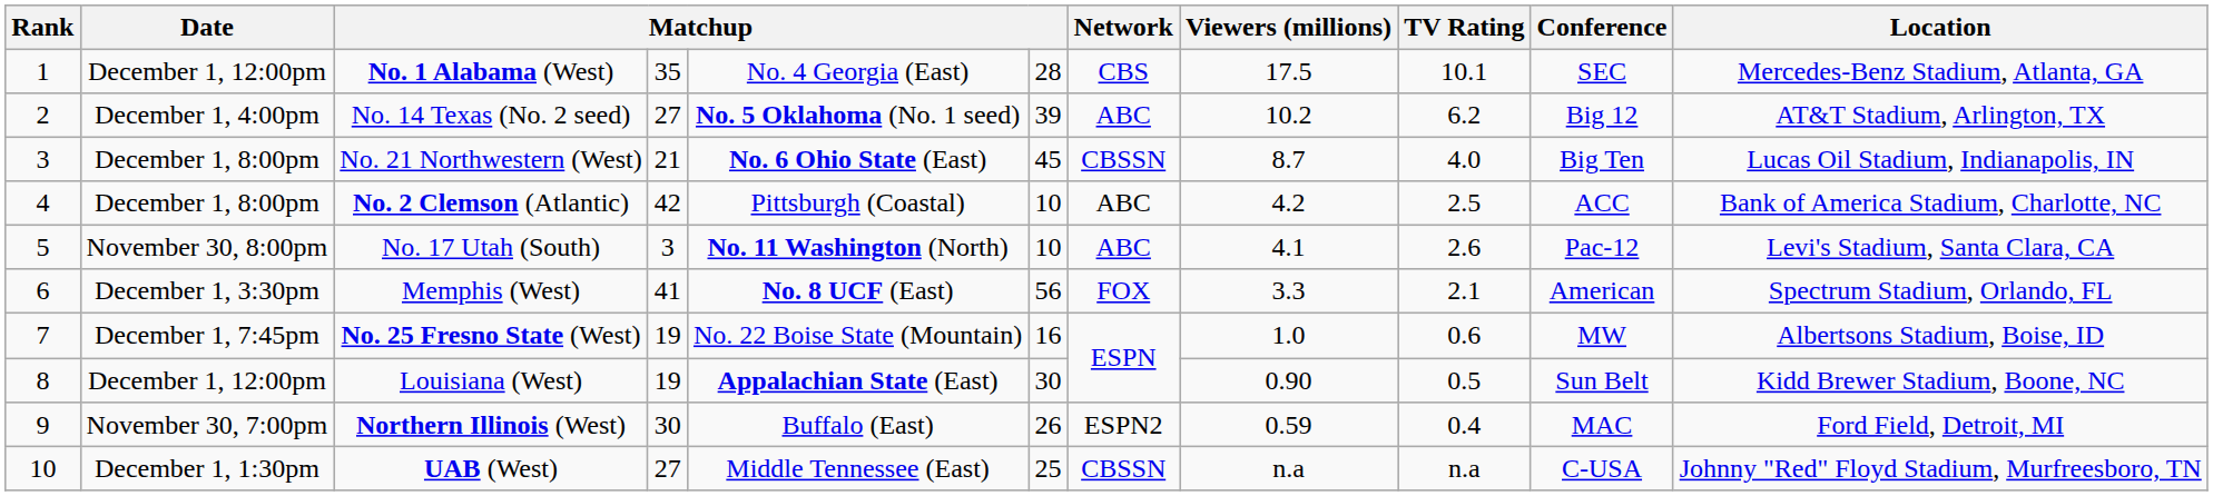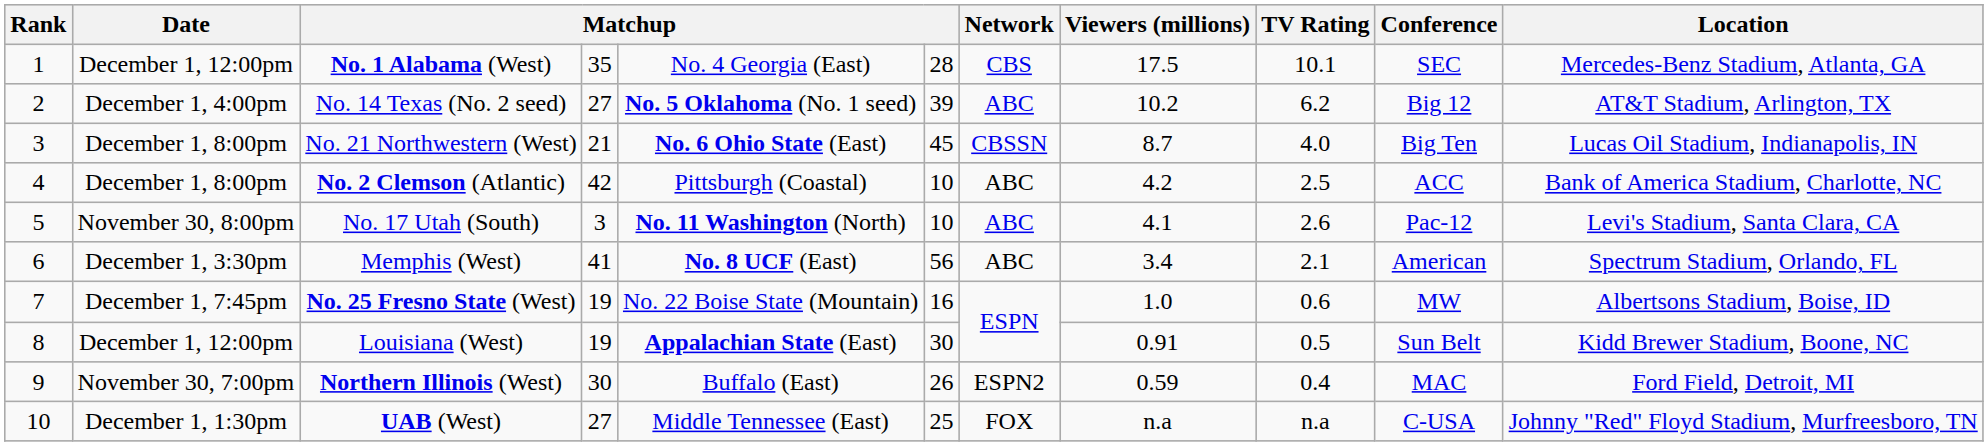 <table class="wikitable" style="font-size: 95%; text-align:center;">
 <tr>
 <th>Rank</th>
 <th>Date</th>
 <th colspan=4>Matchup</th>
 <th>Network</th>
 <th>Viewers (millions)</th>
 <th>TV Rating</th>
 <th>Conference</th>
 <th>Location</th>
 </tr>
 <tr>
 <td>1</td>
 <td>December 1, 12:00pm</td>
 <td><strong><a href='#'>No. 1 Alabama</a></strong> (West)</td>
 <td>35</td>
 <td><a href='#'>No. 4 Georgia</a> (East)</td>
 <td>28</td>
 <td><a href='#'>CBS</a></td>
 <td>17.5</td>
 <td>10.1</td>
 <td><a href='#'>SEC</a></td>
 <td><a href='#'>Mercedes-Benz Stadium</a>, <a href='#'>Atlanta, GA</a></td>
 </tr>
 <tr>
 <td>2</td>
 <td>December 1, 4:00pm</td>
 <td><a href='#'>No. 14 Texas</a> (No. 2 seed)</td>
 <td>27</td>
 <td><strong><a href='#'>No. 5 Oklahoma</a></strong> (No. 1 seed)</td>
 <td>39</td>
 <td><a href='#'>ABC</a></td>
 <td>10.2</td>
 <td>6.2</td>
 <td><a href='#'>Big 12</a></td>
 <td><a href='#'>AT&T Stadium</a>, <a href='#'>Arlington, TX</a></td>
 </tr>
 <tr>
 <td>3</td>
 <td>December 1, 8:00pm</td>
 <td><a href='#'>No. 21 Northwestern</a> (West)</td>
 <td>21</td>
 <td><strong><a href='#'>No. 6 Ohio State</a></strong> (East)</td>
 <td>45</td>
 <td><a href='#'>CBSSN</a></td>
 <td>8.7</td>
 <td>4.0</td>
 <td><a href='#'>Big Ten</a></td>
 <td><a href='#'>Lucas Oil Stadium</a>, <a href='#'>Indianapolis, IN</a></td>
 </tr>
 <tr>
 <td>4</td>
 <td>December 1, 8:00pm</td>
 <td><strong><a href='#'>No. 2 Clemson</a></strong> (Atlantic)</td>
 <td>42</td>
 <td><a href='#'>Pittsburgh</a> (Coastal)</td>
 <td>10</td>
 <td>ABC</td>
 <td>4.2</td>
 <td>2.5</td>
 <td><a href='#'>ACC</a></td>
 <td><a href='#'>Bank of America Stadium</a>, <a href='#'>Charlotte, NC</a></td>
 </tr>
 <tr>
 <td>5</td>
 <td>November 30, 8:00pm</td>
 <td><a href='#'>No. 17 Utah</a> (South)</td>
 <td>3</td>
 <td><strong><a href='#'>No. 11 Washington</a></strong> (North)</td>
 <td>10</td>
 <td><a href='#'>ABC</a></td>
 <td>4.1</td>
 <td>2.6</td>
 <td><a href='#'>Pac-12</a></td>
 <td><a href='#'>Levi's Stadium</a>, <a href='#'>Santa Clara, CA</a></td>
 </tr>
 <tr>
 <td>6</td>
 <td>December 1, 3:30pm</td>
 <td><a href='#'>Memphis</a> (West)</td>
 <td>41</td>
 <td><strong><a href='#'>No. 8 UCF</a></strong> (East)</td>
 <td>56</td>
-<td><a href='#'>FOX</a></td>
-<td>3.3</td>
+<td>ABC</td>
+<td>3.4</td>
 <td>2.1</td>
 <td><a href='#'>American</a></td>
 <td><a href='#'>Spectrum Stadium</a>, <a href='#'>Orlando, FL</a></td>
 </tr>
 <tr>
 <td>7</td>
 <td>December 1, 7:45pm</td>
 <td><strong><a href='#'>No. 25 Fresno State</a></strong> (West)</td>
 <td>19</td>
 <td><a href='#'>No. 22 Boise State</a> (Mountain)</td>
 <td>16</td>
 <td rowspan="2"><a href='#'>ESPN</a></td>
 <td>1.0</td>
 <td>0.6</td>
 <td><a href='#'>MW</a></td>
 <td><a href='#'>Albertsons Stadium</a>, <a href='#'>Boise, ID</a></td>
 </tr>
 <tr>
 <td>8</td>
 <td>December 1, 12:00pm</td>
 <td><a href='#'>Louisiana</a> (West)</td>
 <td>19</td>
 <td><strong><a href='#'>Appalachian State</a></strong> (East)</td>
 <td>30</td>
-<td>0.90</td>
+<td>0.91</td>
 <td>0.5</td>
 <td><a href='#'>Sun Belt</a></td>
 <td><a href='#'>Kidd Brewer Stadium</a>, <a href='#'>Boone, NC</a></td>
 </tr>
 <tr>
 <td>9</td>
 <td>November 30, 7:00pm</td>
 <td><strong><a href='#'>Northern Illinois</a></strong> (West)</td>
 <td>30</td>
 <td><a href='#'>Buffalo</a> (East)</td>
 <td>26</td>
 <td>ESPN2</td>
 <td>0.59</td>
 <td>0.4</td>
 <td><a href='#'>MAC</a></td>
 <td><a href='#'>Ford Field</a>, <a href='#'>Detroit, MI</a></td>
 </tr>
 <tr>
 <td>10</td>
 <td>December 1, 1:30pm</td>
 <td><strong><a href='#'>UAB</a></strong> (West)</td>
 <td>27</td>
 <td><a href='#'>Middle Tennessee</a> (East)</td>
 <td>25</td>
-<td><a href='#'>CBSSN</a></td>
+<td>FOX</td>
 <td>n.a</td>
 <td>n.a</td>
 <td><a href='#'>C-USA</a></td>
 <td><a href='#'>Johnny "Red" Floyd Stadium</a>, <a href='#'>Murfreesboro, TN</a></td>
 </tr>
 </table>
